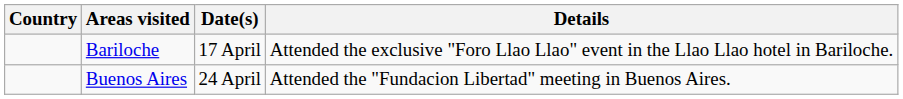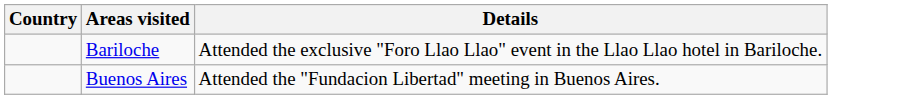 <table class="wikitable">
 <tr>
 <th>Country</th>
 <th>Areas visited</th>
-<th>Date(s)</th>
 <th>Details</th>
 </tr>
 <tr>
 <td></td>
 <td><a href='#'>Bariloche</a></td>
-<td>17 April</td>
 <td>Attended the exclusive "Foro Llao Llao" event in the Llao Llao hotel in Bariloche.</td>
 </tr>
 <tr>
 <td></td>
 <td><a href='#'>Buenos Aires</a></td>
-<td>24 April</td>
 <td>Attended the "Fundacion Libertad" meeting in Buenos Aires.</td>
 </tr>
 </table>
